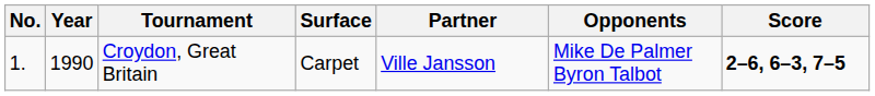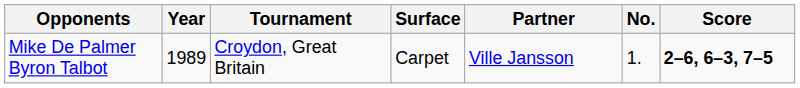 <table class="sortable wikitable" style=font-size:97%>
 <tr>
-<th>No.</th>
+<th style="width:130px">Opponents</th>
 <th>Year</th>
 <th style="width:150px">Tournament</th>
 <th style="width:50px">Surface</th>
 <th style="width:130px">Partner</th>
-<th style="width:130px">Opponents</th>
+<th>No.</th>
 <th style="width:110px" class="unsortable">Score</th>
 </tr>
 <tr>
-<td>1.</td>
-<td>1990</td>
+<td> <a href='#'>Mike De Palmer</a><br> <a href='#'>Byron Talbot</a></td>
+<td>1989</td>
 <td><a href='#'>Croydon</a>, Great Britain</td>
 <td>Carpet</td>
 <td> <a href='#'>Ville Jansson</a></td>
-<td> <a href='#'>Mike De Palmer</a><br> <a href='#'>Byron Talbot</a></td>
+<td>1.</td>
 <td><strong>2–6, 6–3, 7–5</strong></td>
 </tr>
 </table>
